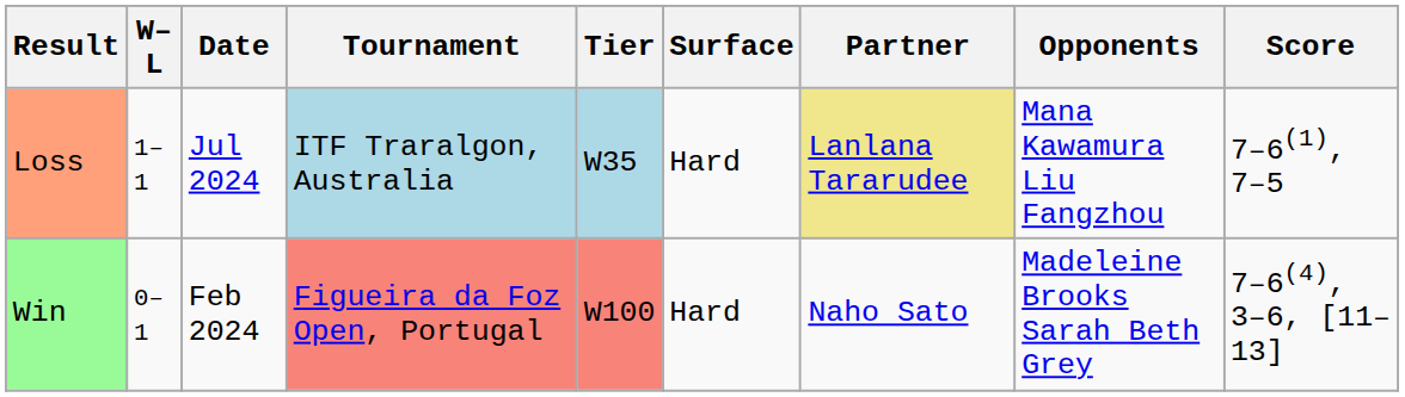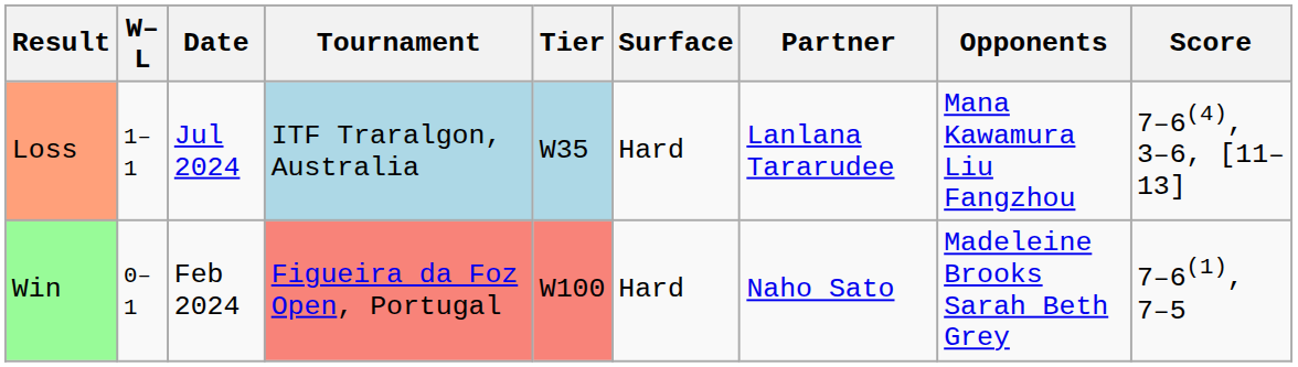 <table class="sortable wikitable">
 <tr>
 <th>Result</th>
 <th class="unsortable">W–L</th>
 <th>Date</th>
 <th>Tournament</th>
 <th>Tier</th>
 <th>Surface</th>
 <th>Partner</th>
 <th>Opponents</th>
 <th class="unsortable">Score</th>
 </tr>
 <tr>
 <td style="background:#ffa07a;">Loss</td>
 <td><small>1–1</small></td>
 <td><a href='#'>Jul 2024</a></td>
 <td style="background:lightblue;">ITF Traralgon, Australia</td>
 <td style="background:lightblue;">W35</td>
 <td>Hard</td>
-<td style="background: khaki;"> <a href='#'>Lanlana Tararudee</a></td>
+<td> <a href='#'>Lanlana Tararudee</a></td>
 <td> <a href='#'>Mana Kawamura</a> <br>  <a href='#'>Liu Fangzhou</a></td>
-<td>7–6<sup>(1)</sup>, 7–5</td>
+<td>7–6<sup>(4)</sup>, 3–6, [11–13]</td>
 </tr>
 <tr>
 <td style="background:#98fb98;">Win</td>
 <td><small>0–1</small></td>
 <td>Feb 2024</td>
 <td style="background:#f88379;"><a href='#'>Figueira da Foz Open</a>, Portugal</td>
 <td style="background:#f88379;">W100</td>
 <td>Hard</td>
 <td> <a href='#'>Naho Sato</a></td>
 <td> <a href='#'>Madeleine Brooks</a> <br>  <a href='#'>Sarah Beth Grey</a></td>
-<td>7–6<sup>(4)</sup>, 3–6, [11–13]</td>
+<td>7–6<sup>(1)</sup>, 7–5</td>
 </tr>
 </table>
